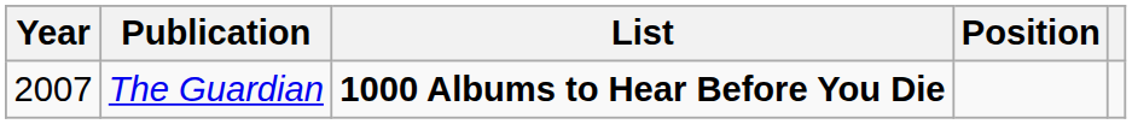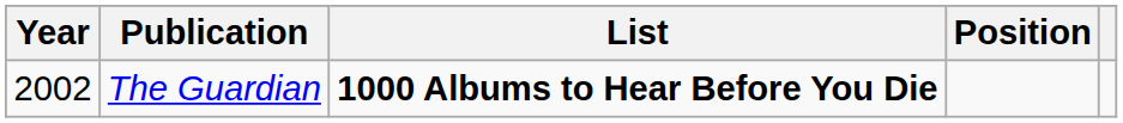 <table class="wikitable sortable plainrowheaders">
 <tr>
 <th scope="col">Year</th>
 <th scope="col">Publication</th>
 <th scope="col">List</th>
 <th scope="col">Position</th>
 <th scope="col"></th>
 </tr>
 <tr>
-<td>2007</td>
+<td>2002</td>
 <td><em><a href='#'>The Guardian</a></em></td>
 <td><strong>1000 Albums to Hear Before You Die</strong></td>
 <td></td>
 <td></td>
 </tr>
 </table>
